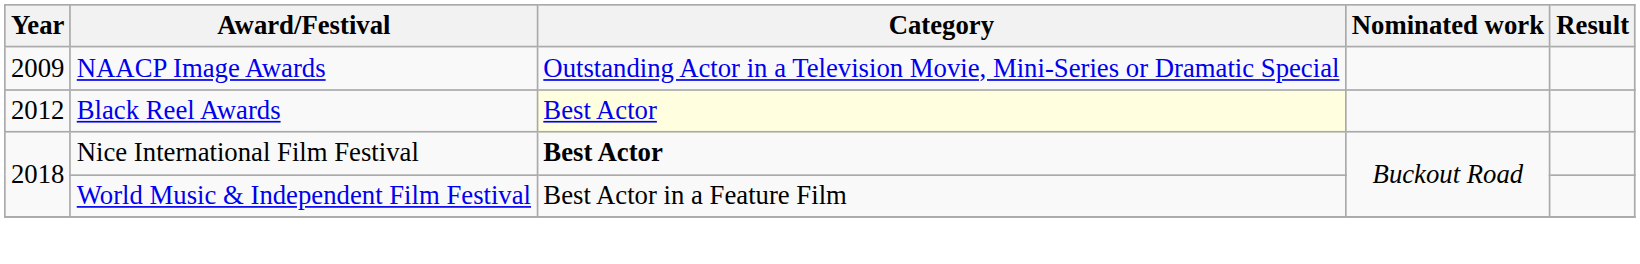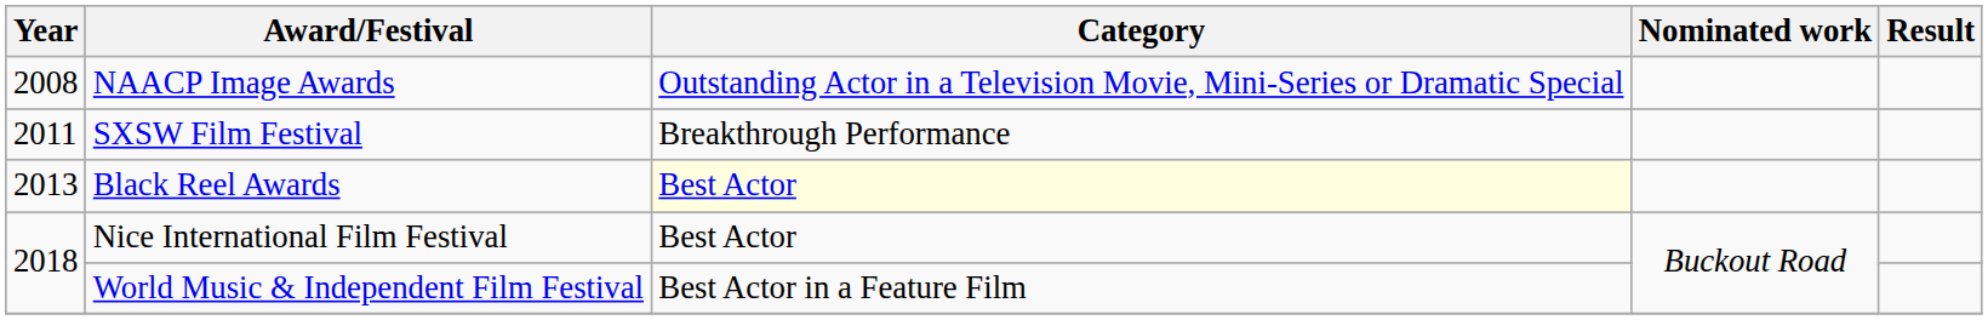 <table class="wikitable">
 <tr>
 <th>Year</th>
 <th>Award/Festival</th>
 <th>Category</th>
 <th>Nominated work</th>
 <th>Result</th>
 </tr>
 <tr>
-<td>2009</td>
+<td>2008</td>
 <td><a href='#'>NAACP Image Awards</a></td>
 <td><a href='#'>Outstanding Actor in a Television Movie, Mini-Series or Dramatic Special</a></td>
 <td></td>
 <td></td>
 </tr>
 <tr>
-<td>2012</td>
+<td>2011</td>
+<td><a href='#'>SXSW Film Festival</a></td>
+<td>Breakthrough Performance</td>
+<td></td>
+<td></td>
+</tr>
+<tr>
+<td>2013</td>
 <td><a href='#'>Black Reel Awards</a></td>
 <td style="background: lightyellow;"><a href='#'>Best Actor</a></td>
 <td></td>
 <td></td>
 </tr>
 <tr>
 <td rowspan="2">2018</td>
 <td>Nice International Film Festival</td>
-<td><strong>Best Actor</strong></td>
+<td>Best Actor</td>
 <td rowspan="2" style="text-align:center;"><em>Buckout Road</em></td>
 <td></td>
 </tr>
 <tr>
 <td><a href='#'>World Music & Independent Film Festival</a></td>
 <td>Best Actor in a Feature Film</td>
 <td></td>
 </tr>
 <tr>
 </tr>
 </table>
